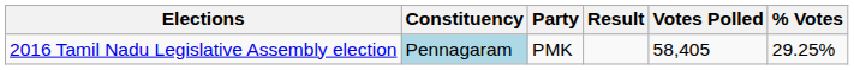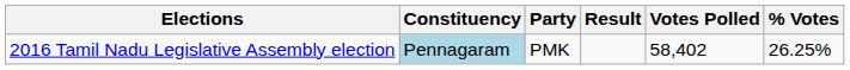 <table class="wikitable">
 <tr>
 <th>Elections</th>
 <th>Constituency</th>
 <th>Party</th>
 <th>Result</th>
 <th>Votes Polled</th>
 <th>% Votes</th>
 </tr>
 <tr>
 <td><a href='#'>2016 Tamil Nadu Legislative Assembly election</a></td>
 <td style="background: lightblue;">Pennagaram</td>
 <td>PMK</td>
 <td></td>
-<td>58,405</td>
-<td>29.25%</td>
+<td>58,402</td>
+<td>26.25%</td>
 </tr>
 </table>
